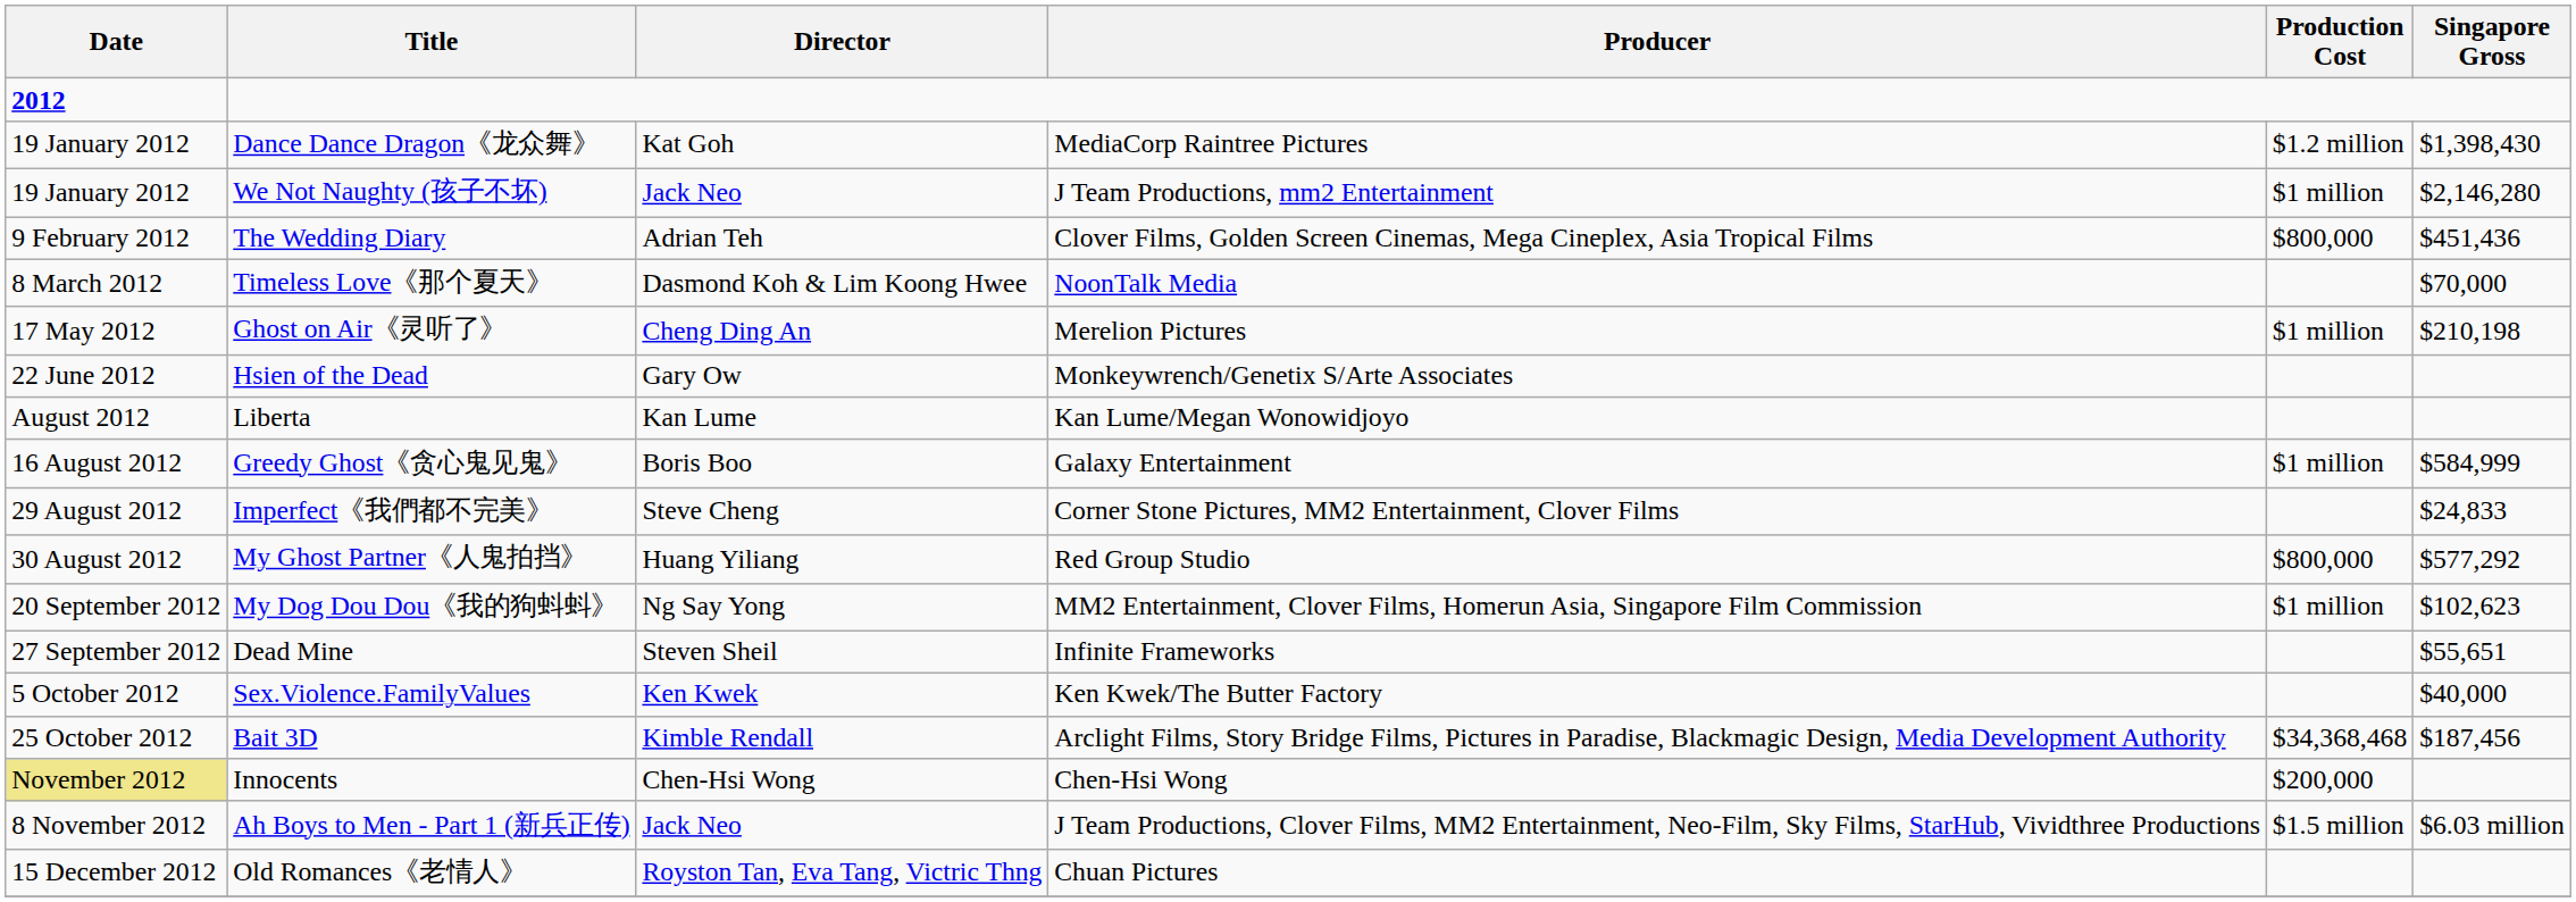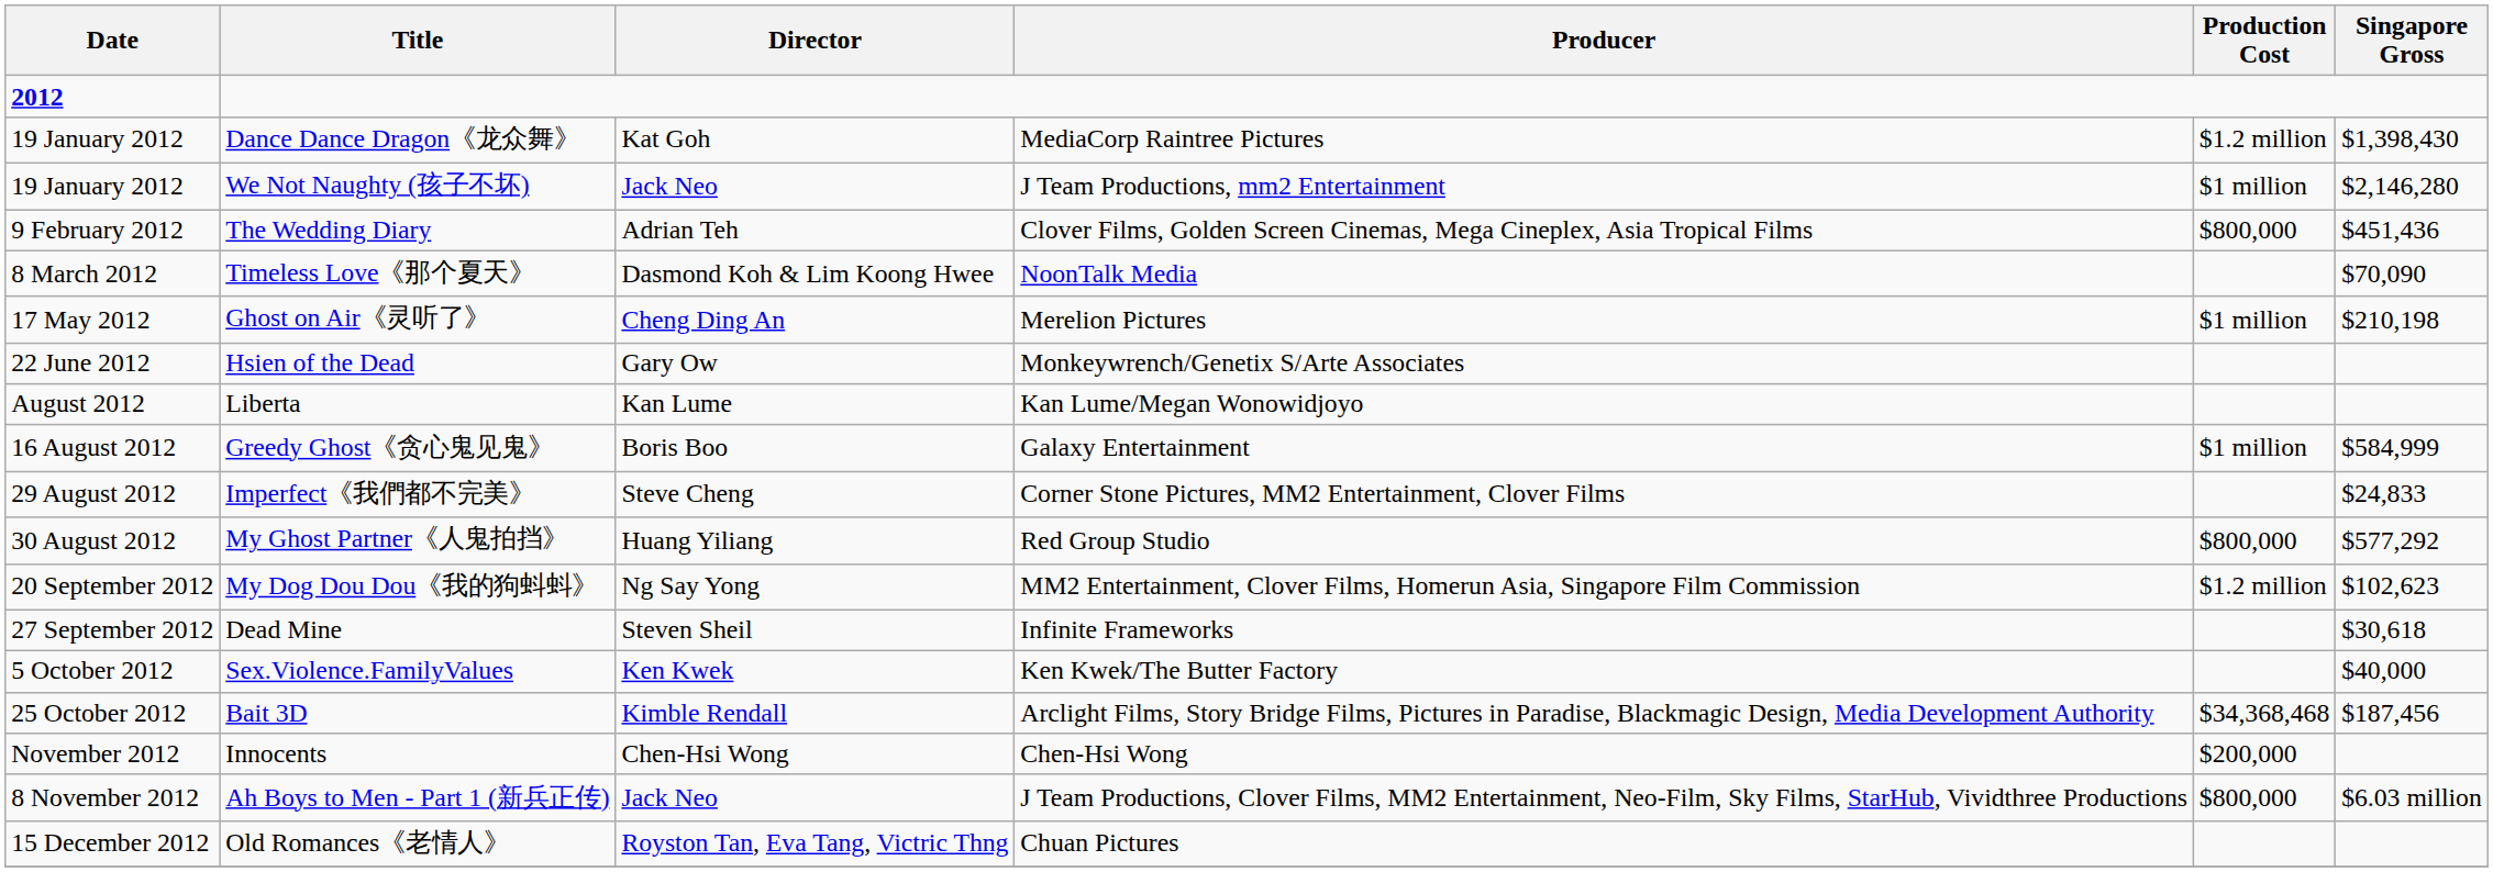 <table class="wikitable sortable">
 <tr>
 <th>Date</th>
 <th>Title</th>
 <th>Director</th>
 <th>Producer</th>
 <th>Production<br> Cost</th>
 <th>Singapore<br> Gross</th>
 </tr>
 <tr>
 <td><strong><a href='#'>2012</a></strong></td>
 </tr>
 <tr>
 <td>19 January 2012</td>
 <td><a href='#'>Dance Dance Dragon</a>《龙众舞》</td>
 <td>Kat Goh</td>
 <td>MediaCorp Raintree Pictures</td>
 <td>$1.2 million</td>
 <td>$1,398,430</td>
 </tr>
 <tr>
 <td>19 January 2012</td>
 <td><a href='#'>We Not Naughty (孩子不坏)</a></td>
 <td><a href='#'>Jack Neo</a></td>
 <td>J Team Productions, <a href='#'>mm2 Entertainment</a></td>
 <td>$1 million</td>
 <td>$2,146,280</td>
 </tr>
 <tr>
 <td>9 February 2012</td>
 <td><a href='#'>The Wedding Diary</a></td>
 <td>Adrian Teh</td>
 <td>Clover Films, Golden Screen Cinemas, Mega Cineplex, Asia Tropical Films</td>
 <td>$800,000</td>
 <td>$451,436</td>
 </tr>
 <tr>
 <td>8 March 2012</td>
 <td><a href='#'>Timeless Love</a>《那个夏天》</td>
 <td>Dasmond Koh & Lim Koong Hwee</td>
 <td><a href='#'>NoonTalk Media</a></td>
 <td></td>
-<td>$70,000</td>
+<td>$70,090</td>
 </tr>
 <tr>
 <td>17 May 2012</td>
 <td><a href='#'>Ghost on Air</a>《灵听了》</td>
 <td><a href='#'>Cheng Ding An</a></td>
 <td>Merelion Pictures</td>
 <td>$1 million</td>
 <td>$210,198</td>
 </tr>
 <tr>
 <td>22 June 2012</td>
 <td><a href='#'>Hsien of the Dead</a></td>
 <td>Gary Ow</td>
 <td>Monkeywrench/Genetix S/Arte Associates</td>
 <td></td>
 <td></td>
 </tr>
 <tr>
 <td>August 2012</td>
 <td>Liberta</td>
 <td>Kan Lume</td>
 <td>Kan Lume/Megan Wonowidjoyo</td>
 <td></td>
 <td></td>
 </tr>
 <tr>
 <td>16 August 2012</td>
 <td><a href='#'>Greedy Ghost</a>《贪心鬼见鬼》</td>
 <td>Boris Boo</td>
 <td>Galaxy Entertainment</td>
 <td>$1 million</td>
 <td>$584,999</td>
 </tr>
 <tr>
 <td>29 August 2012</td>
 <td><a href='#'>Imperfect</a>《我們都不完美》</td>
 <td>Steve Cheng</td>
 <td>Corner Stone Pictures, MM2 Entertainment, Clover Films</td>
 <td></td>
 <td>$24,833</td>
 </tr>
 <tr>
 <td>30 August 2012</td>
 <td><a href='#'>My Ghost Partner</a>《人鬼拍挡》</td>
 <td>Huang Yiliang</td>
 <td>Red Group Studio</td>
 <td>$800,000</td>
 <td>$577,292</td>
 </tr>
 <tr>
 <td>20 September 2012</td>
 <td><a href='#'>My Dog Dou Dou</a>《我的狗蚪蚪》</td>
 <td>Ng Say Yong</td>
 <td>MM2 Entertainment, Clover Films, Homerun Asia, Singapore Film Commission</td>
-<td>$1 million</td>
+<td>$1.2 million</td>
 <td>$102,623</td>
 </tr>
 <tr>
 <td>27 September 2012</td>
 <td>Dead Mine</td>
 <td>Steven Sheil</td>
 <td>Infinite Frameworks</td>
 <td></td>
-<td>$55,651</td>
+<td>$30,618</td>
 </tr>
 <tr>
 <td>5 October 2012</td>
 <td><a href='#'>Sex.Violence.FamilyValues</a></td>
 <td><a href='#'>Ken Kwek</a></td>
 <td>Ken Kwek/The Butter Factory</td>
 <td></td>
 <td>$40,000</td>
 </tr>
 <tr>
 <td>25 October 2012</td>
 <td><a href='#'>Bait 3D</a></td>
 <td><a href='#'>Kimble Rendall</a></td>
 <td>Arclight Films, Story Bridge Films, Pictures in Paradise, Blackmagic Design, <a href='#'>Media Development Authority</a></td>
 <td>$34,368,468</td>
 <td>$187,456</td>
 </tr>
 <tr>
-<td style="background: khaki;">November 2012</td>
+<td>November 2012</td>
 <td>Innocents</td>
 <td>Chen-Hsi Wong</td>
 <td>Chen-Hsi Wong</td>
 <td>$200,000</td>
 <td></td>
 </tr>
 <tr>
 <td>8 November 2012</td>
 <td><a href='#'>Ah Boys to Men - Part 1 (新兵正传)</a></td>
 <td><a href='#'>Jack Neo</a></td>
 <td>J Team Productions, Clover Films, MM2 Entertainment, Neo-Film, Sky Films, <a href='#'>StarHub</a>, Vividthree Productions</td>
-<td>$1.5 million</td>
+<td>$800,000</td>
 <td>$6.03 million</td>
 </tr>
 <tr>
 <td>15 December 2012</td>
 <td>Old Romances《老情人》</td>
 <td><a href='#'>Royston Tan</a>, <a href='#'>Eva Tang</a>, <a href='#'>Victric Thng</a></td>
 <td>Chuan Pictures</td>
 <td></td>
 <td></td>
 </tr>
 <tr>
 </tr>
 </table>
